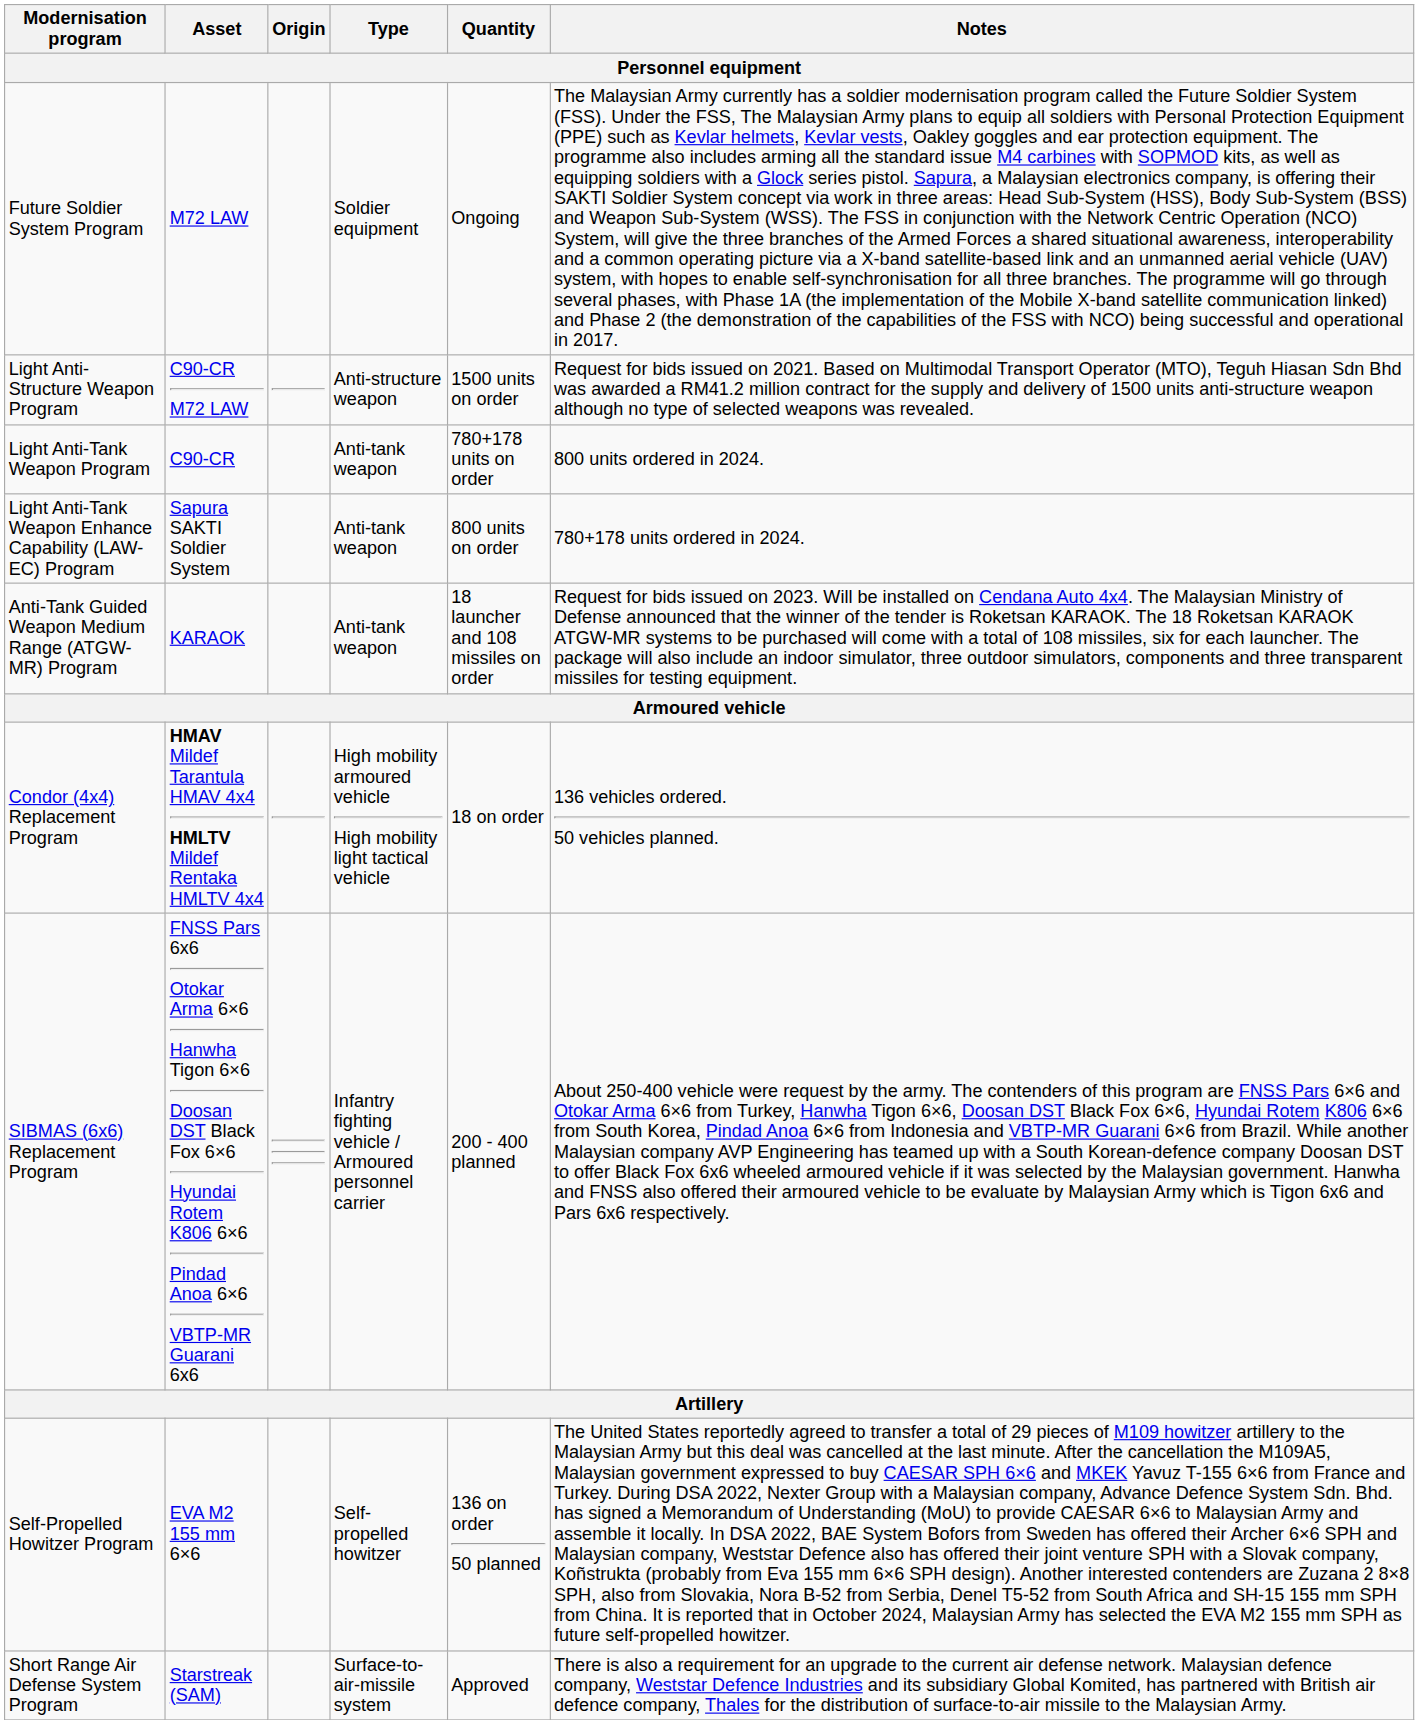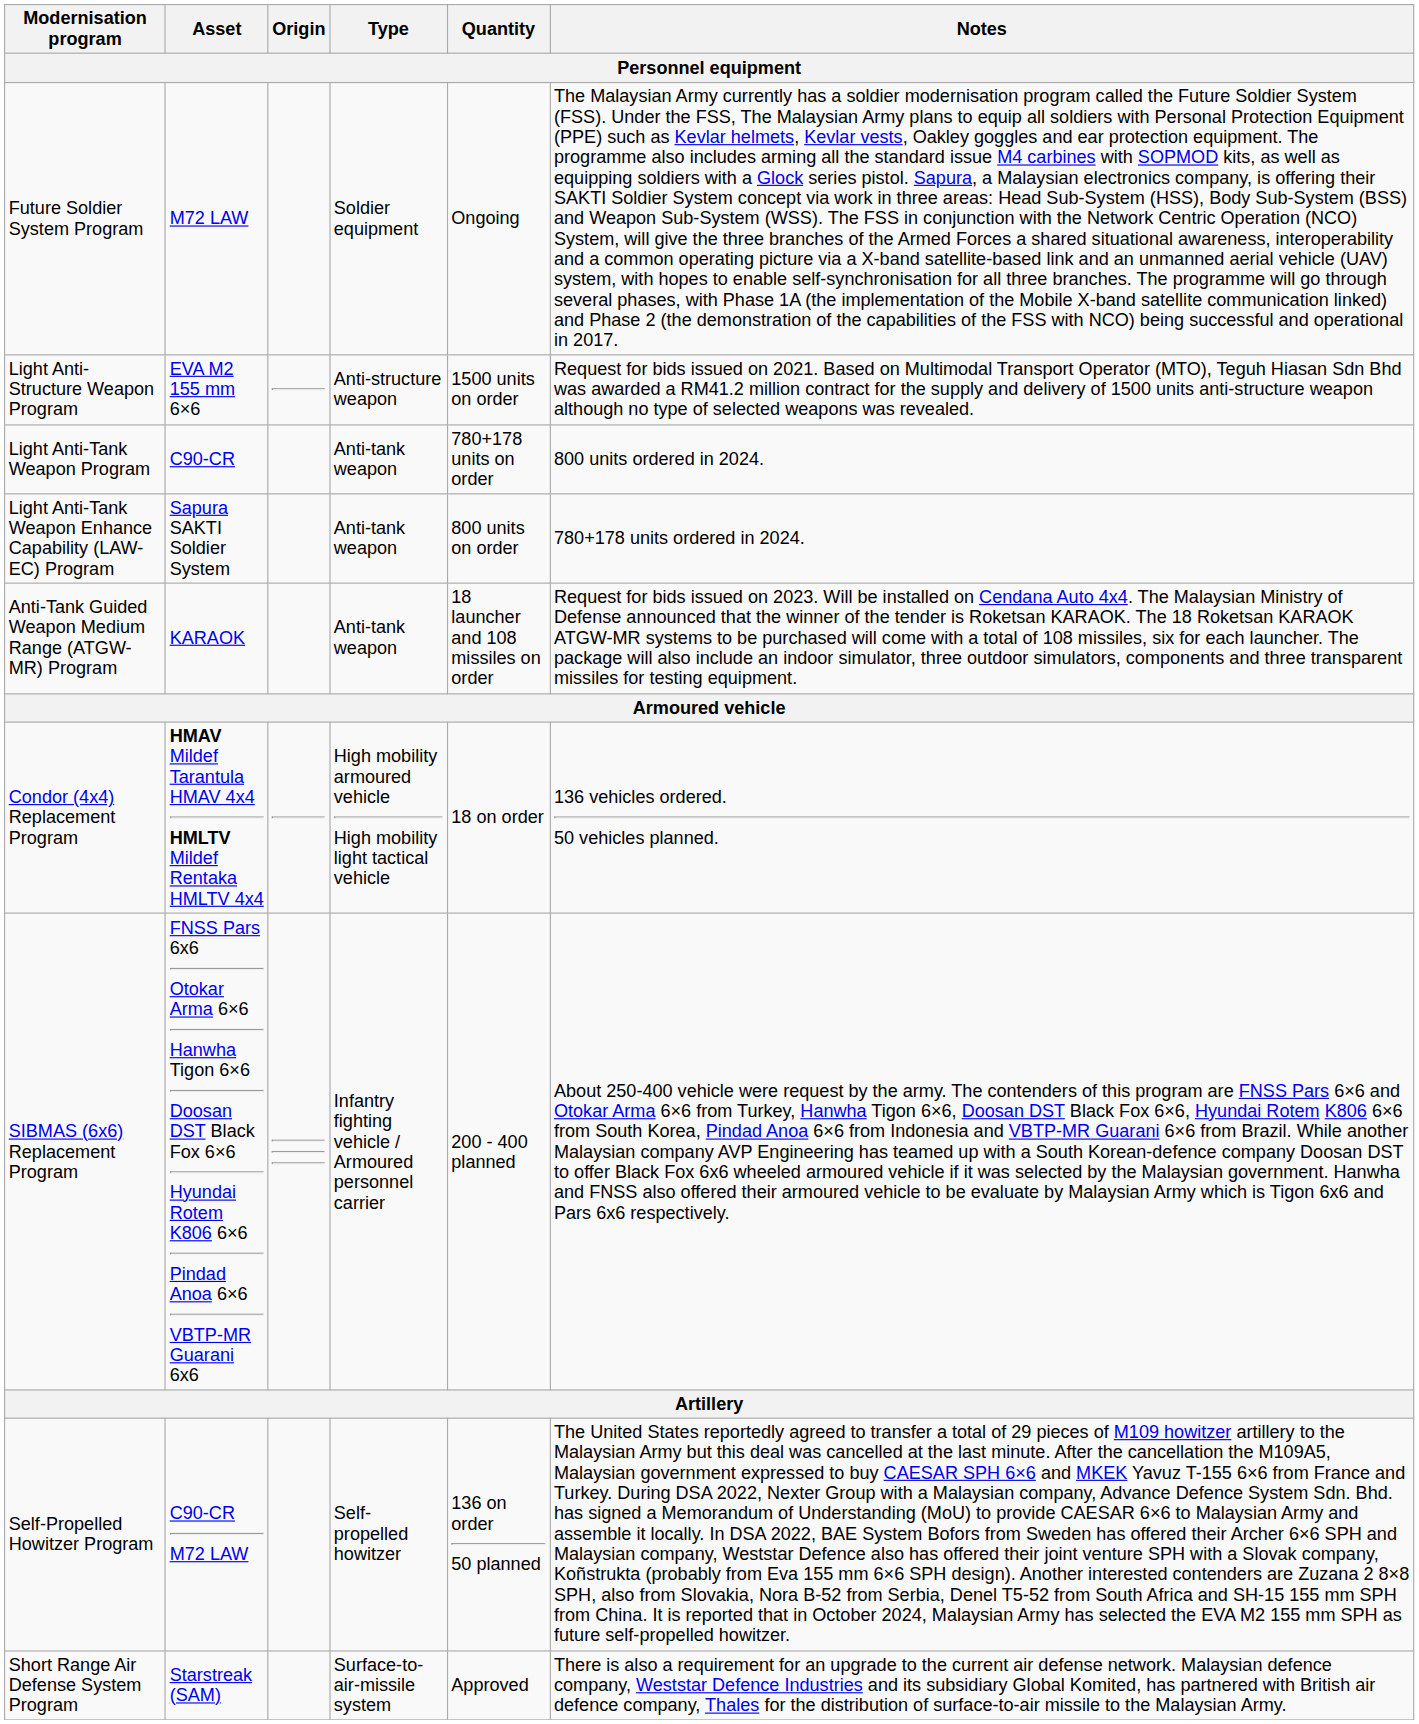 <table class="wikitable">
 <tr>
 <th>Modernisation program</th>
 <th>Asset</th>
 <th>Origin</th>
 <th>Type</th>
 <th>Quantity</th>
 <th>Notes</th>
 </tr>
 <tr>
 <th colspan="7">Personnel equipment</th>
 </tr>
 <tr>
 <td>Future Soldier System Program</td>
 <td><a href='#'>M72 LAW</a></td>
 <td></td>
 <td>Soldier equipment</td>
 <td>Ongoing</td>
 <td>The Malaysian Army currently has a soldier modernisation program called the Future Soldier System (FSS). Under the FSS, The Malaysian Army plans to equip all soldiers with Personal Protection Equipment (PPE) such as <a href='#'>Kevlar helmets</a>, <a href='#'>Kevlar vests</a>, Oakley goggles and ear protection equipment. The programme also includes arming all the standard issue <a href='#'>M4 carbines</a> with <a href='#'>SOPMOD</a> kits, as well as equipping soldiers with a <a href='#'>Glock</a> series pistol. <a href='#'>Sapura</a>, a Malaysian electronics company, is offering their SAKTI Soldier System concept via work in three areas: Head Sub-System (HSS), Body Sub-System (BSS) and Weapon Sub-System (WSS). The FSS in conjunction with the Network Centric Operation (NCO) System, will give the three branches of the Armed Forces a shared situational awareness, interoperability and a common operating picture via a X-band satellite-based link and an unmanned aerial vehicle (UAV) system, with hopes to enable self-synchronisation for all three branches. The programme will go through several phases, with Phase 1A (the implementation of the Mobile X-band satellite communication linked) and Phase 2 (the demonstration of the capabilities of the FSS with NCO) being successful and operational in 2017.</td>
 </tr>
 <tr>
 <td>Light Anti-Structure Weapon Program</td>
-<td><a href='#'>C90-CR</a> <hr> <a href='#'>M72 LAW</a></td>
+<td><a href='#'>EVA M2 155 mm</a> 6×6</td>
 <td> <hr> </td>
 <td>Anti-structure weapon</td>
 <td>1500 units on order</td>
 <td>Request for bids issued on 2021. Based on Multimodal Transport Operator (MTO), Teguh Hiasan Sdn Bhd was awarded a RM41.2 million contract for the supply and delivery of 1500 units anti-structure weapon although no type of selected weapons was revealed.</td>
 </tr>
 <tr>
 <td>Light Anti-Tank Weapon Program</td>
 <td><a href='#'>C90-CR</a></td>
 <td></td>
 <td>Anti-tank weapon</td>
 <td>780+178 units on order</td>
 <td>800 units ordered in 2024.</td>
 </tr>
 <tr>
 <td>Light Anti-Tank Weapon Enhance Capability (LAW-EC) Program</td>
 <td><a href='#'>Sapura</a> SAKTI Soldier System</td>
 <td></td>
 <td>Anti-tank weapon</td>
 <td>800 units on order</td>
 <td>780+178 units ordered in 2024.</td>
 </tr>
 <tr>
 <td>Anti-Tank Guided Weapon Medium Range (ATGW-MR) Program</td>
 <td><a href='#'>KARAOK</a></td>
 <td></td>
 <td>Anti-tank weapon</td>
 <td>18 launcher and 108 missiles on order</td>
 <td>Request for bids issued on 2023. Will be installed on <a href='#'>Cendana Auto 4x4</a>. The Malaysian Ministry of Defense announced that the winner of the tender is Roketsan KARAOK. The 18 Roketsan KARAOK ATGW-MR systems to be purchased will come with a total of 108 missiles, six for each launcher. The package will also include an indoor simulator, three outdoor simulators, components and three transparent missiles for testing equipment.</td>
 </tr>
 <tr>
 <th colspan="7">Armoured vehicle</th>
 </tr>
 <tr>
 <td><a href='#'>Condor (4x4)</a> Replacement Program</td>
 <td><strong>HMAV</strong><br><a href='#'>Mildef Tarantula HMAV 4x4</a> <hr> <strong>HMLTV</strong> <br><a href='#'>Mildef Rentaka HMLTV 4x4</a></td>
 <td> <hr> </td>
 <td>High mobility armoured vehicle  <hr> High mobility light tactical vehicle</td>
 <td>18 on order</td>
 <td>136 vehicles ordered. <hr> 50 vehicles planned.</td>
 </tr>
 <tr>
 <td><a href='#'>SIBMAS (6x6)</a> Replacement Program</td>
 <td><a href='#'>FNSS Pars</a> 6x6 <hr><a href='#'>Otokar Arma</a> 6×6<hr><a href='#'>Hanwha</a> Tigon 6×6<hr><a href='#'>Doosan DST</a> Black Fox 6×6<hr><a href='#'>Hyundai Rotem</a> <a href='#'>K806</a> 6×6<hr><a href='#'>Pindad Anoa</a> 6×6<hr> <a href='#'>VBTP-MR Guarani</a> 6x6</td>
 <td> <hr>  <hr>  <hr> </td>
 <td>Infantry fighting vehicle / Armoured personnel carrier</td>
 <td>200 - 400 planned</td>
 <td>About 250-400 vehicle were request by the army. The contenders of this program are <a href='#'>FNSS Pars</a> 6×6 and <a href='#'>Otokar Arma</a> 6×6 from Turkey, <a href='#'>Hanwha</a> Tigon 6×6, <a href='#'>Doosan DST</a> Black Fox 6×6, <a href='#'>Hyundai Rotem</a> <a href='#'>K806</a> 6×6 from South Korea, <a href='#'>Pindad Anoa</a> 6×6 from Indonesia and <a href='#'>VBTP-MR Guarani</a> 6×6 from Brazil. While another Malaysian company AVP Engineering has teamed up with a South Korean-defence company Doosan DST to offer Black Fox 6x6 wheeled armoured vehicle if it was selected by the Malaysian government. Hanwha and FNSS also offered their armoured vehicle to be evaluate by Malaysian Army which is Tigon 6x6 and Pars 6x6 respectively.</td>
 </tr>
 <tr>
 <th colspan="7">Artillery</th>
 </tr>
 <tr>
 <td>Self-Propelled Howitzer Program</td>
-<td><a href='#'>EVA M2 155 mm</a> 6×6</td>
+<td><a href='#'>C90-CR</a> <hr> <a href='#'>M72 LAW</a></td>
 <td></td>
 <td>Self-propelled howitzer</td>
 <td>136 on order <hr> 50 planned</td>
 <td>The United States reportedly agreed to transfer a total of 29 pieces of <a href='#'>M109 howitzer</a> artillery to the Malaysian Army but this deal was cancelled at the last minute. After the cancellation the M109A5, Malaysian government expressed to buy <a href='#'>CAESAR SPH 6×6</a> and <a href='#'>MKEK</a> Yavuz T-155 6×6 from France and Turkey. During DSA 2022, Nexter Group with a Malaysian company, Advance Defence System Sdn. Bhd. has signed a Memorandum of Understanding (MoU) to provide CAESAR 6×6 to Malaysian Army and assemble it locally. In DSA 2022, BAE System Bofors from Sweden has offered their Archer 6×6 SPH and Malaysian company, Weststar Defence also has offered their joint venture SPH with a Slovak company, Koñstrukta (probably from Eva 155 mm 6×6 SPH design). Another interested contenders are Zuzana 2 8×8 SPH, also from Slovakia, Nora B-52 from Serbia, Denel T5-52 from South Africa and SH-15 155 mm SPH from China. It is reported that in October 2024, Malaysian Army has selected the EVA M2 155 mm SPH as future self-propelled howitzer.</td>
 </tr>
 <tr>
 <td>Short Range Air Defense System Program</td>
 <td><a href='#'>Starstreak (SAM)</a></td>
 <td> <br> </td>
 <td>Surface-to-air-missile system</td>
 <td>Approved</td>
 <td>There is also a requirement for an upgrade to the current air defense network. Malaysian defence company, <a href='#'>Weststar Defence Industries</a> and its subsidiary Global Komited, has partnered with British air defence company, <a href='#'>Thales</a> for the distribution of surface-to-air missile to the Malaysian Army.</td>
 </tr>
 </table>
